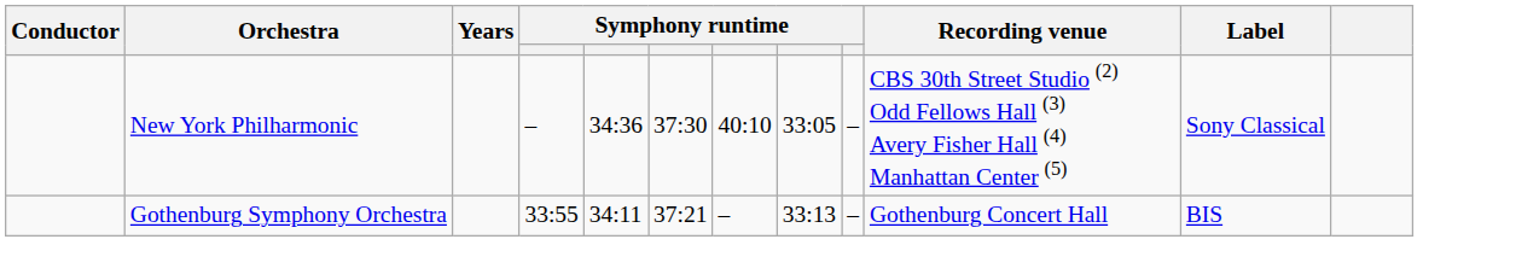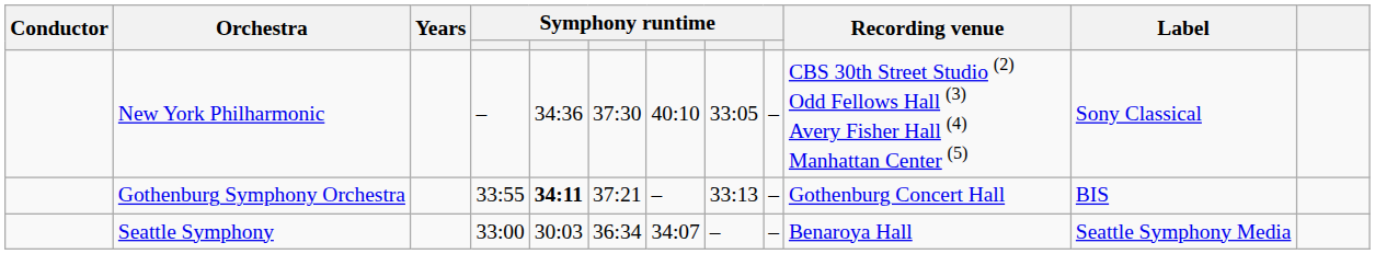 <table class="wikitable sortable" style="margin-right: 0; font-size: 95%">
 <tr>
 <th rowspan=2 scope=col>Conductor</th>
 <th rowspan=2 scope=col>Orchestra</th>
 <th rowspan=2 scope=col>Years</th>
 <th colspan=6 scope=col>Symphony runtime</th>
 <th style="width:13em"; rowspan=2 scope=col>Recording venue</th>
 <th rowspan=2 scope=col>Label</th>
 <th style="width:3em"; rowspan=2 scope=col class="unsortable"></th>
 </tr>
 <tr>
 <th scope=col></th>
 <th scope=col></th>
 <th scope=col></th>
 <th scope=col></th>
 <th scope=col></th>
 <th scope=col></th>
 </tr>
 <tr>
 <td></td>
 <td><a href='#'>New York Philharmonic</a></td>
 <td></td>
 <td>–</td>
 <td>34:36</td>
 <td>37:30</td>
 <td>40:10</td>
 <td>33:05</td>
 <td>–</td>
 <td><a href='#'>CBS 30th Street Studio</a> <sup>(2)</sup><br><a href='#'>Odd Fellows Hall</a> <sup>(3)</sup><br><a href='#'>Avery Fisher Hall</a> <sup>(4)</sup><br><a href='#'>Manhattan Center</a> <sup>(5)</sup></td>
 <td><a href='#'>Sony Classical</a></td>
 <td style="text-align: center;"></td>
 </tr>
 <tr>
 <td></td>
 <td><a href='#'>Gothenburg Symphony Orchestra</a></td>
 <td></td>
 <td>33:55</td>
-<td>34:11</td>
+<td><strong>34:11</strong></td>
 <td>37:21</td>
 <td>–</td>
 <td>33:13</td>
 <td>–</td>
 <td><a href='#'>Gothenburg Concert Hall</a></td>
 <td><a href='#'>BIS</a></td>
 <td style="text-align: center;"></td>
 </tr>
+<tr>
+<td></td>
+<td><a href='#'>Seattle Symphony</a></td>
+<td></td>
+<td>33:00</td>
+<td>30:03</td>
+<td>36:34</td>
+<td>34:07</td>
+<td>–</td>
+<td>–</td>
+<td><a href='#'>Benaroya Hall</a></td>
+<td><a href='#'>Seattle Symphony Media</a></td>
+<td style="text-align: center;"></td>
+</tr>
 </table>
